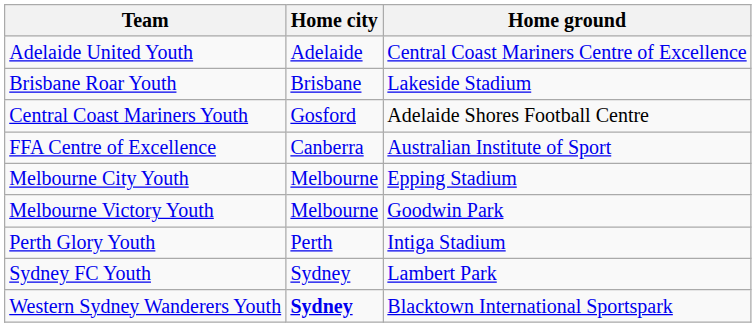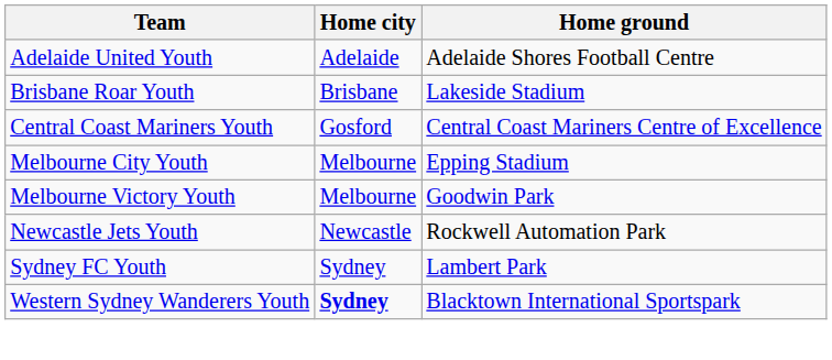 <table class="wikitable sortable" style="text-align: left;">
 <tr>
 <th>Team</th>
 <th>Home city</th>
 <th>Home ground</th>
 </tr>
 <tr>
 <td><a href='#'>Adelaide United Youth</a></td>
 <td><a href='#'>Adelaide</a></td>
-<td><a href='#'>Central Coast Mariners Centre of Excellence</a></td>
+<td>Adelaide Shores Football Centre</td>
 </tr>
 <tr>
 <td><a href='#'>Brisbane Roar Youth</a></td>
 <td><a href='#'>Brisbane</a></td>
 <td><a href='#'>Lakeside Stadium</a></td>
 </tr>
 <tr>
 <td><a href='#'>Central Coast Mariners Youth</a></td>
 <td><a href='#'>Gosford</a></td>
-<td>Adelaide Shores Football Centre</td>
-</tr>
-<tr>
-<td><a href='#'>FFA Centre of Excellence</a></td>
-<td><a href='#'>Canberra</a></td>
-<td><a href='#'>Australian Institute of Sport</a></td>
+<td><a href='#'>Central Coast Mariners Centre of Excellence</a></td>
 </tr>
 <tr>
 <td><a href='#'>Melbourne City Youth</a></td>
 <td><a href='#'>Melbourne</a></td>
 <td><a href='#'>Epping Stadium</a></td>
 </tr>
 <tr>
 <td><a href='#'>Melbourne Victory Youth</a></td>
 <td><a href='#'>Melbourne</a></td>
 <td><a href='#'>Goodwin Park</a></td>
 </tr>
 <tr>
-<td><a href='#'>Perth Glory Youth</a></td>
-<td><a href='#'>Perth</a></td>
-<td><a href='#'>Intiga Stadium</a></td>
+<td><a href='#'>Newcastle Jets Youth</a></td>
+<td><a href='#'>Newcastle</a></td>
+<td>Rockwell Automation Park</td>
 </tr>
 <tr>
 <td><a href='#'>Sydney FC Youth</a></td>
 <td><a href='#'>Sydney</a></td>
 <td><a href='#'>Lambert Park</a></td>
 </tr>
 <tr>
 <td><a href='#'>Western Sydney Wanderers Youth</a></td>
 <td><strong><a href='#'>Sydney</a></strong></td>
 <td><a href='#'>Blacktown International Sportspark</a></td>
 </tr>
 </table>
